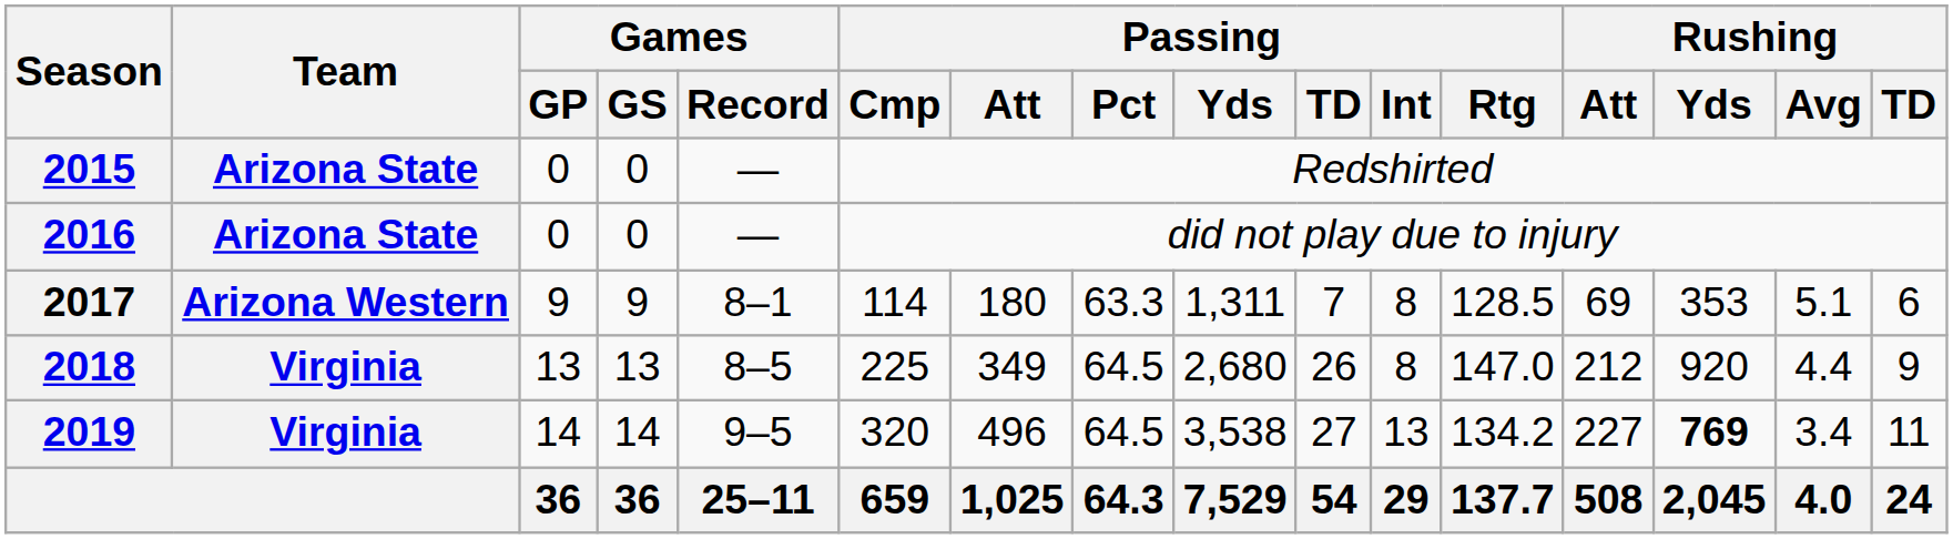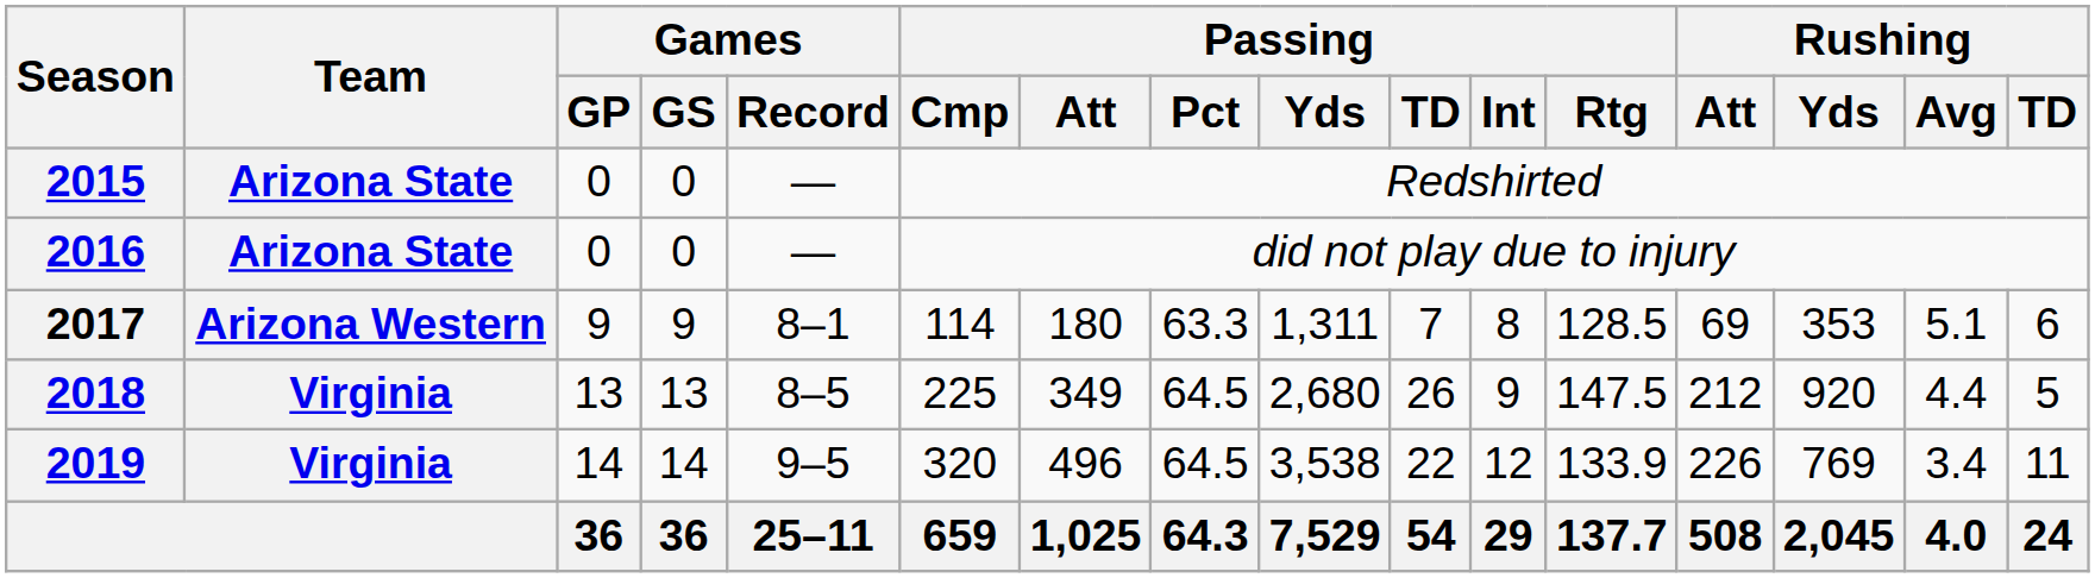 <table class=wikitable style="text-align:center;">
 <tr>
 <th rowspan="2">Season</th>
 <th rowspan="2">Team</th>
 <th colspan="3">Games</th>
 <th colspan="7">Passing</th>
 <th colspan="4">Rushing</th>
 </tr>
 <tr>
 <th>GP</th>
 <th>GS</th>
 <th>Record</th>
 <th>Cmp</th>
 <th>Att</th>
 <th>Pct</th>
 <th>Yds</th>
 <th>TD</th>
 <th>Int</th>
 <th>Rtg</th>
 <th>Att</th>
 <th>Yds</th>
 <th>Avg</th>
 <th>TD</th>
 </tr>
 <tr>
 <th><a href='#'>2015</a></th>
 <th><a href='#'>Arizona State</a></th>
 <td>0</td>
 <td>0</td>
 <td>—</td>
 <td colspan="11"><em>Redshirted </em></td>
 </tr>
 <tr>
 <th><a href='#'>2016</a></th>
 <th><a href='#'>Arizona State</a></th>
 <td>0</td>
 <td>0</td>
 <td>—</td>
 <td colspan="11"><em>did not play due to injury</em></td>
 </tr>
 <tr>
 <th>2017</th>
 <th><a href='#'>Arizona Western</a></th>
 <td>9</td>
 <td>9</td>
 <td>8–1</td>
 <td>114</td>
 <td>180</td>
 <td>63.3</td>
 <td>1,311</td>
 <td>7</td>
 <td>8</td>
 <td>128.5</td>
 <td>69</td>
 <td>353</td>
 <td>5.1</td>
 <td>6</td>
 </tr>
 <tr>
 <th><a href='#'>2018</a></th>
 <th><a href='#'>Virginia</a></th>
 <td>13</td>
 <td>13</td>
 <td>8–5</td>
 <td>225</td>
 <td>349</td>
 <td>64.5</td>
 <td>2,680</td>
 <td>26</td>
-<td>8</td>
-<td>147.0</td>
+<td>9</td>
+<td>147.5</td>
 <td>212</td>
 <td>920</td>
 <td>4.4</td>
-<td>9</td>
+<td>5</td>
 </tr>
 <tr>
 <th><a href='#'>2019</a></th>
 <th><a href='#'>Virginia</a></th>
 <td>14</td>
 <td>14</td>
 <td>9–5</td>
 <td>320</td>
 <td>496</td>
 <td>64.5</td>
 <td>3,538</td>
-<td>27</td>
-<td>13</td>
-<td>134.2</td>
-<td>227</td>
-<td><strong>769</strong></td>
+<td>22</td>
+<td>12</td>
+<td>133.9</td>
+<td>226</td>
+<td>769</td>
 <td>3.4</td>
 <td>11</td>
 </tr>
 <tr>
 <th colspan="2"></th>
 <th>36</th>
 <th>36</th>
 <th>25–11</th>
 <th>659</th>
 <th>1,025</th>
 <th>64.3</th>
 <th>7,529</th>
 <th>54</th>
 <th>29</th>
 <th>137.7</th>
 <th>508</th>
 <th>2,045</th>
 <th>4.0</th>
 <th>24</th>
 </tr>
 </table>
